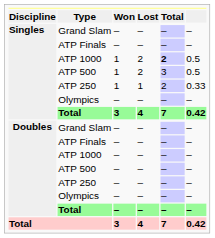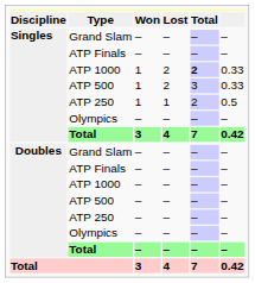 <table class="infobox vcard vevent nowrap">
 <tr bgcolor=FFFF99>
 <th colspan=6></th>
 </tr>
 <tr bgcolor=efefef>
 <th>Discipline</th>
 <th>Type</th>
 <th>Won</th>
 <th>Lost</th>
 <th>Total</th>
 <th></th>
 </tr>
 <tr bgcolor=efefef>
 <td rowspan="8"><strong>Singles</strong></td>
 </tr>
 <tr>
 <td>Grand Slam</td>
 <td>–</td>
 <td>–</td>
 <td bgcolor="CCCCFF">–</td>
 <td>–</td>
 </tr>
 <tr>
 <td>ATP Finals</td>
 <td>–</td>
 <td>–</td>
 <td bgcolor="CCCCFF">–</td>
 <td>–</td>
 </tr>
 <tr>
 <td>ATP 1000</td>
 <td>1</td>
 <td>2</td>
 <td bgcolor="CCCCFF"><strong>2</strong></td>
-<td>0.5</td>
+<td>0.33</td>
 </tr>
 <tr>
 <td>ATP 500</td>
 <td>1</td>
 <td>2</td>
 <td bgcolor="CCCCFF">3</td>
-<td>0.5</td>
+<td>0.33</td>
 </tr>
 <tr>
 <td>ATP 250</td>
 <td>1</td>
 <td>1</td>
 <td bgcolor="CCCCFF">2</td>
-<td>0.33</td>
+<td>0.5</td>
 </tr>
 <tr>
 <td>Olympics</td>
 <td>–</td>
 <td>–</td>
 <td bgcolor=CCCCFF>–</td>
 <td>–</td>
 </tr>
 <tr bgcolor=98fb98>
 <td><strong>Total</strong></td>
 <td><strong>3</strong></td>
 <td><strong>4</strong></td>
 <td><strong>7</strong></td>
 <td><strong>0.42</strong></td>
 </tr>
 <tr bgcolor=efefef>
 <th rowspan="8">Doubles</th>
 </tr>
 <tr>
 <td>Grand Slam</td>
 <td>–</td>
 <td>–</td>
 <td bgcolor="CCCCFF">–</td>
 <td>–</td>
 </tr>
 <tr>
 <td>ATP Finals</td>
 <td>–</td>
 <td>–</td>
 <td bgcolor="CCCCFF">–</td>
 <td>–</td>
 </tr>
 <tr>
 <td>ATP 1000</td>
 <td>–</td>
 <td>–</td>
 <td bgcolor="CCCCFF">–</td>
 <td>–</td>
 </tr>
 <tr>
 <td>ATP 500</td>
 <td>–</td>
 <td>–</td>
 <td bgcolor="CCCCFF">–</td>
 <td>–</td>
 </tr>
 <tr>
 <td>ATP 250</td>
 <td>–</td>
 <td>–</td>
 <td bgcolor="CCCCFF">–</td>
 <td>–</td>
 </tr>
 <tr>
 <td>Olympics</td>
 <td>–</td>
 <td>–</td>
 <td bgcolor=CCCCFF>–</td>
 <td>–</td>
 </tr>
 <tr bgcolor=98fb98>
 <td><strong>Total</strong></td>
 <td><strong>–</strong></td>
 <td><strong>–</strong></td>
 <td><strong>–</strong></td>
 <td><strong>–</strong></td>
 </tr>
 <tr bgcolor=FFCCCC>
 <td colspan=2><strong>Total</strong></td>
 <td><strong>3</strong></td>
 <td><strong>4</strong></td>
 <td><strong>7</strong></td>
 <td><strong>0.42</strong></td>
 </tr>
 </table>
